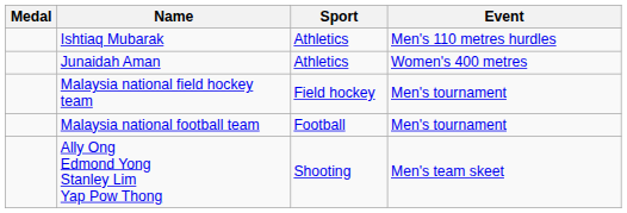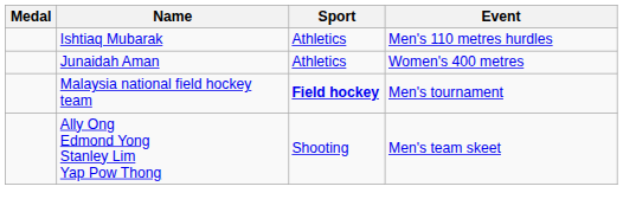 <table class="wikitable sortable" style="font-size:100%">
 <tr>
 <th width="50">Medal</th>
 <th width="250">Name</th>
 <th width="100">Sport</th>
 <th width="250">Event</th>
 </tr>
 <tr>
 <td></td>
 <td><a href='#'>Ishtiaq Mubarak</a></td>
 <td><a href='#'>Athletics</a></td>
 <td><a href='#'>Men's 110 metres hurdles</a></td>
 </tr>
 <tr>
 <td></td>
 <td><a href='#'>Junaidah Aman</a></td>
 <td><a href='#'>Athletics</a></td>
 <td><a href='#'>Women's 400 metres</a></td>
 </tr>
 <tr>
 <td></td>
 <td><a href='#'>Malaysia national field hockey team</a></td>
-<td><a href='#'>Field hockey</a></td>
-<td><a href='#'>Men's tournament</a></td>
-</tr>
-<tr>
-<td></td>
-<td><a href='#'>Malaysia national football team</a><br></td>
-<td><a href='#'>Football</a></td>
+<td><strong><a href='#'>Field hockey</a></strong></td>
 <td><a href='#'>Men's tournament</a></td>
 </tr>
 <tr>
 <td></td>
 <td><a href='#'>Ally Ong</a><br><a href='#'>Edmond Yong</a><br><a href='#'>Stanley Lim</a><br><a href='#'>Yap Pow Thong</a></td>
 <td><a href='#'>Shooting</a></td>
 <td><a href='#'>Men's team skeet</a></td>
 </tr>
 </table>
